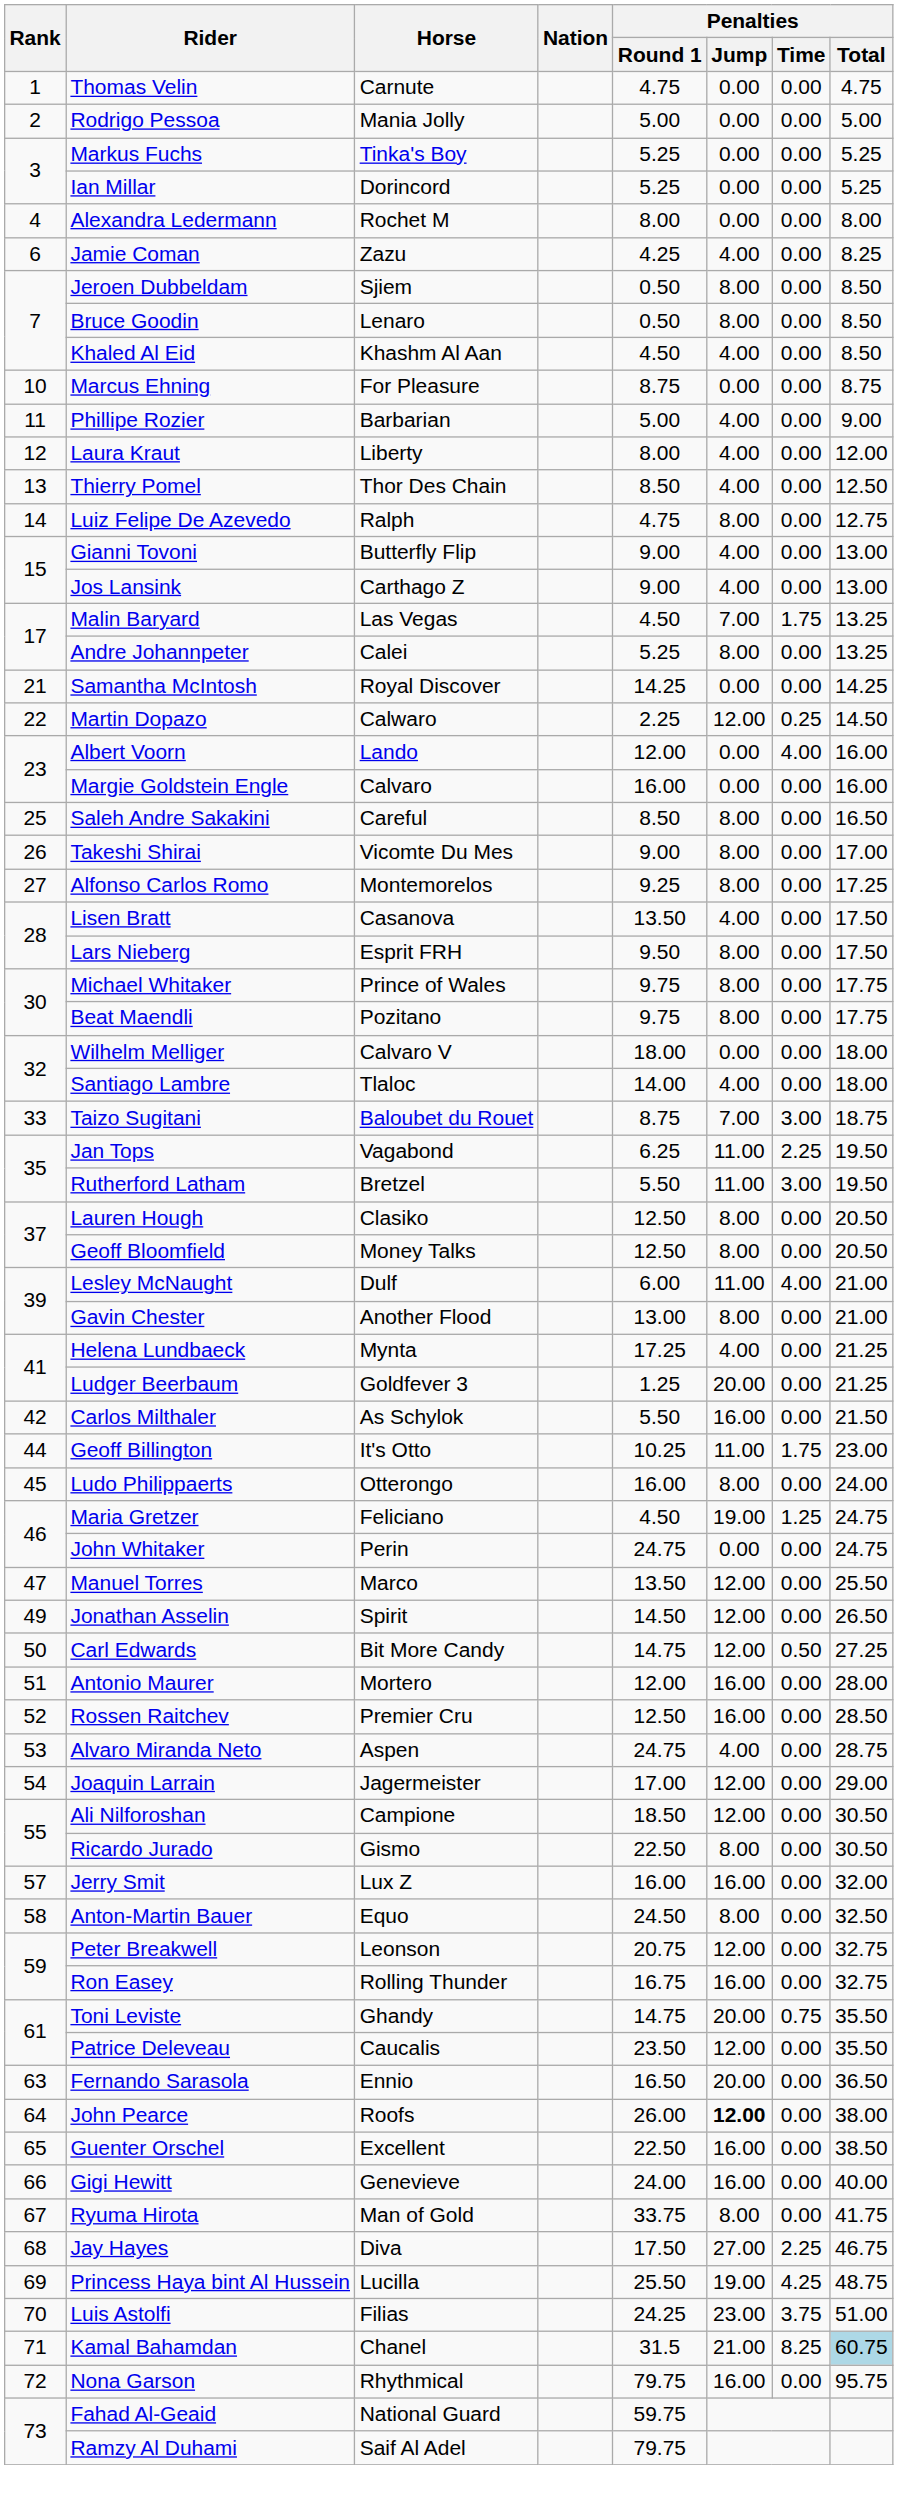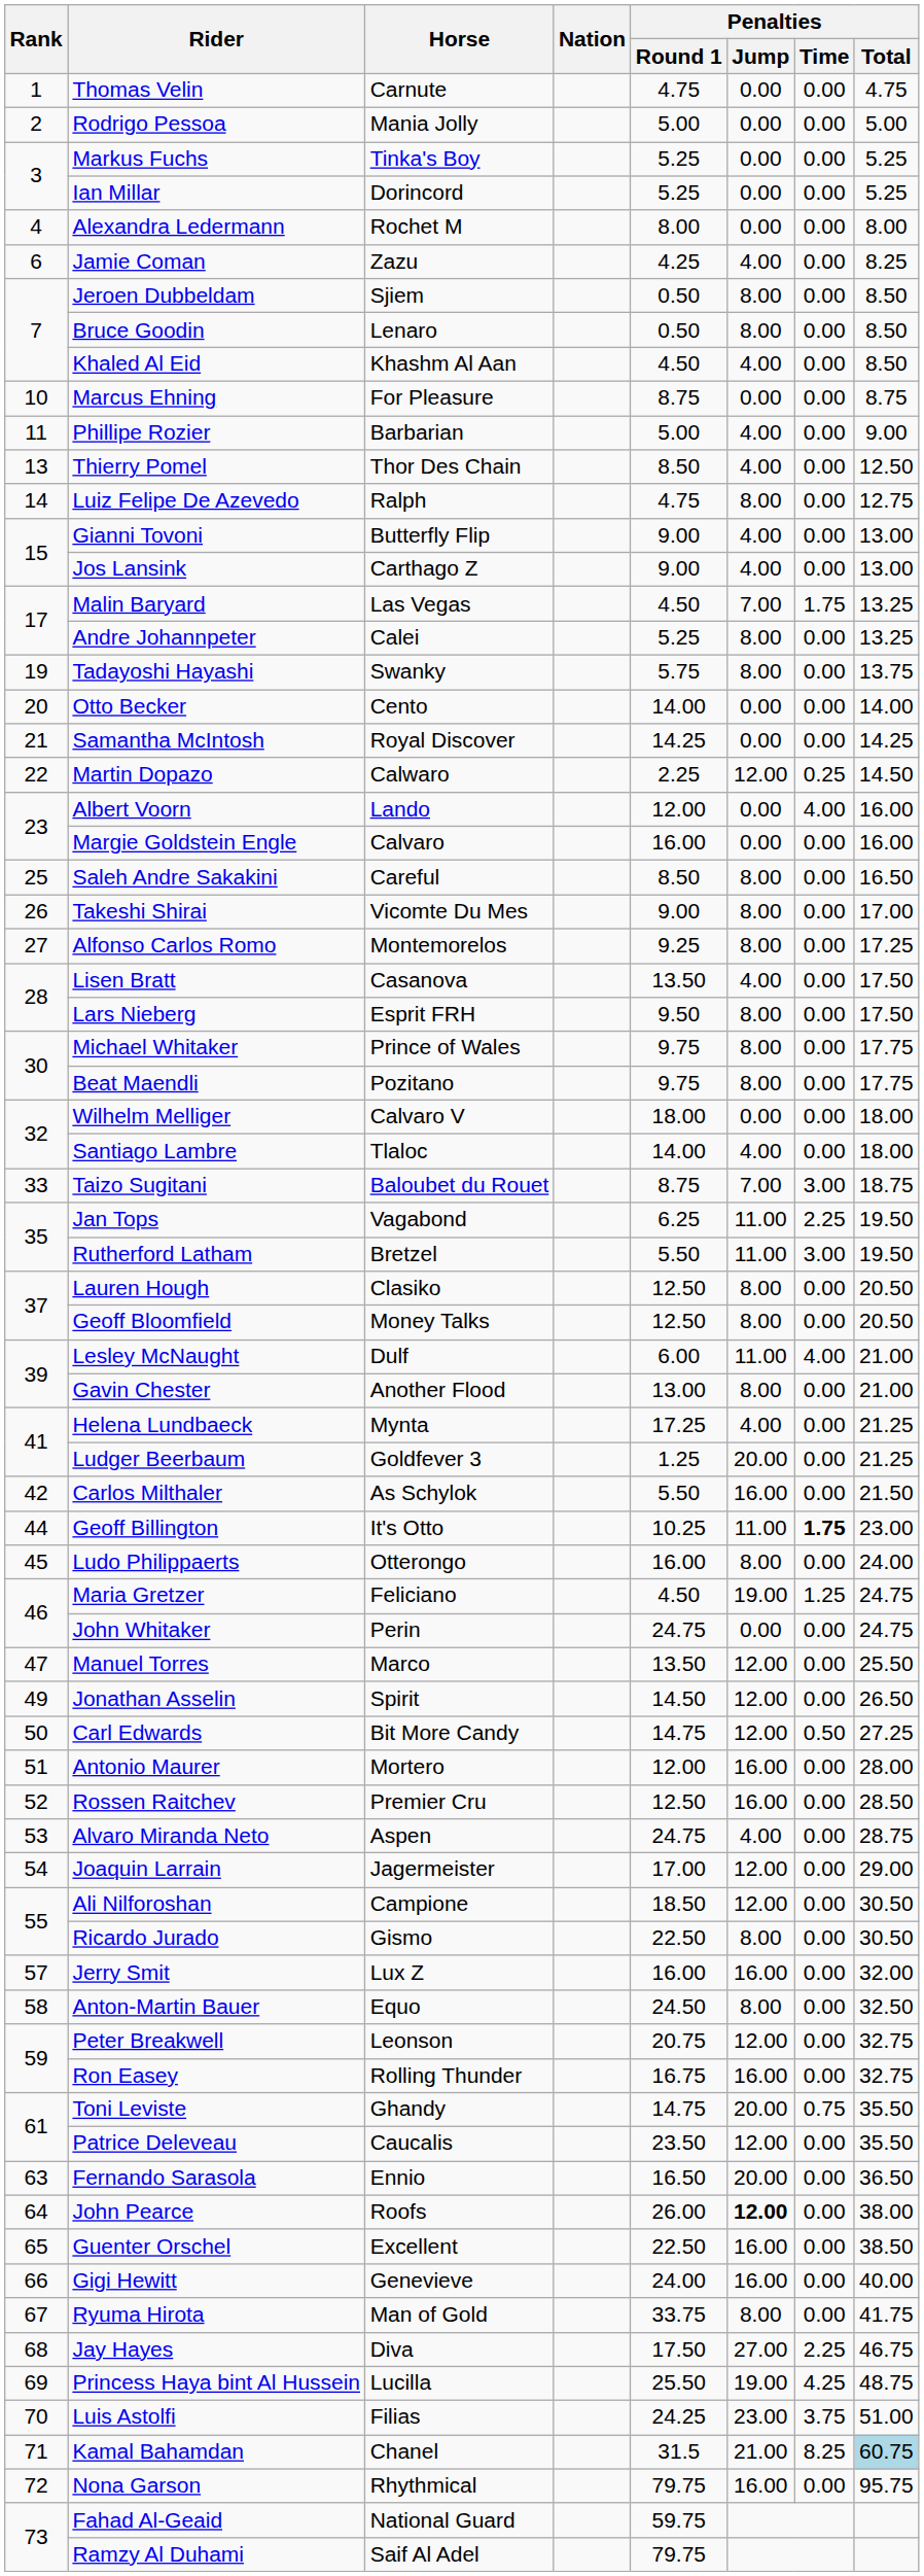 <table class="wikitable sortable" style="text-align:center">
 <tr>
 <th rowspan="2">Rank</th>
 <th rowspan="2">Rider</th>
 <th rowspan="2">Horse</th>
 <th rowspan="2">Nation</th>
 <th colspan="4">Penalties</th>
 </tr>
 <tr>
 <th>Round 1</th>
 <th>Jump</th>
 <th>Time</th>
 <th>Total</th>
 </tr>
 <tr>
 <td>1</td>
 <td align="left"><a href='#'>Thomas Velin</a></td>
 <td align="left">Carnute</td>
 <td align=left></td>
 <td>4.75</td>
 <td>0.00</td>
 <td>0.00</td>
 <td>4.75</td>
 </tr>
 <tr>
 <td>2</td>
 <td align="left"><a href='#'>Rodrigo Pessoa</a></td>
 <td align=left>Mania Jolly</td>
 <td align=left></td>
 <td>5.00</td>
 <td>0.00</td>
 <td>0.00</td>
 <td>5.00</td>
 </tr>
 <tr>
 <td rowspan="2">3</td>
 <td align="left"><a href='#'>Markus Fuchs</a></td>
 <td align=left><a href='#'>Tinka's Boy</a></td>
 <td align="left"></td>
 <td>5.25</td>
 <td>0.00</td>
 <td>0.00</td>
 <td>5.25</td>
 </tr>
 <tr>
 <td align="left"><a href='#'>Ian Millar</a></td>
 <td align=left>Dorincord</td>
 <td align=left></td>
 <td>5.25</td>
 <td>0.00</td>
 <td>0.00</td>
 <td>5.25</td>
 </tr>
 <tr>
 <td>4</td>
 <td align="left"><a href='#'>Alexandra Ledermann</a></td>
 <td align=left>Rochet M</td>
 <td align=left></td>
 <td>8.00</td>
 <td>0.00</td>
 <td>0.00</td>
 <td>8.00</td>
 </tr>
 <tr>
 <td>6</td>
 <td align="left"><a href='#'>Jamie Coman</a></td>
 <td align=left>Zazu</td>
 <td align=left></td>
 <td>4.25</td>
 <td>4.00</td>
 <td>0.00</td>
 <td>8.25</td>
 </tr>
 <tr>
 <td rowspan="3">7</td>
 <td align="left"><a href='#'>Jeroen Dubbeldam</a></td>
 <td align=left>Sjiem</td>
 <td align=left></td>
 <td>0.50</td>
 <td>8.00</td>
 <td>0.00</td>
 <td>8.50</td>
 </tr>
 <tr>
 <td align="left"><a href='#'>Bruce Goodin</a></td>
 <td align=left>Lenaro</td>
 <td align=left></td>
 <td>0.50</td>
 <td>8.00</td>
 <td>0.00</td>
 <td>8.50</td>
 </tr>
 <tr>
 <td align="left"><a href='#'>Khaled Al Eid</a></td>
 <td align=left>Khashm Al Aan</td>
 <td align=left></td>
 <td>4.50</td>
 <td>4.00</td>
 <td>0.00</td>
 <td>8.50</td>
 </tr>
 <tr>
 <td>10</td>
 <td align="left"><a href='#'>Marcus Ehning</a></td>
 <td align=left>For Pleasure</td>
 <td align=left></td>
 <td>8.75</td>
 <td>0.00</td>
 <td>0.00</td>
 <td>8.75</td>
 </tr>
 <tr>
 <td>11</td>
 <td align="left"><a href='#'>Phillipe Rozier</a></td>
 <td align=left>Barbarian</td>
 <td align=left></td>
 <td>5.00</td>
 <td>4.00</td>
 <td>0.00</td>
 <td>9.00</td>
 </tr>
 <tr>
-<td>12</td>
-<td align="left"><a href='#'>Laura Kraut</a></td>
-<td align=left>Liberty</td>
-<td align=left></td>
-<td>8.00</td>
-<td>4.00</td>
-<td>0.00</td>
-<td>12.00</td>
-</tr>
-<tr>
 <td>13</td>
 <td align="left"><a href='#'>Thierry Pomel</a></td>
 <td align=left>Thor Des Chain</td>
 <td align=left></td>
 <td>8.50</td>
 <td>4.00</td>
 <td>0.00</td>
 <td>12.50</td>
 </tr>
 <tr>
 <td>14</td>
 <td align="left"><a href='#'>Luiz Felipe De Azevedo</a></td>
 <td align=left>Ralph</td>
 <td align=left></td>
 <td>4.75</td>
 <td>8.00</td>
 <td>0.00</td>
 <td>12.75</td>
 </tr>
 <tr>
 <td rowspan="2">15</td>
 <td align="left"><a href='#'>Gianni Tovoni</a></td>
 <td align=left>Butterfly Flip</td>
 <td align=left></td>
 <td>9.00</td>
 <td>4.00</td>
 <td>0.00</td>
 <td>13.00</td>
 </tr>
 <tr>
 <td align="left"><a href='#'>Jos Lansink</a></td>
 <td align=left>Carthago Z</td>
 <td align=left></td>
 <td>9.00</td>
 <td>4.00</td>
 <td>0.00</td>
 <td>13.00</td>
 </tr>
 <tr>
 <td rowspan="2">17</td>
 <td align="left"><a href='#'>Malin Baryard</a></td>
 <td align=left>Las Vegas</td>
 <td align=left></td>
 <td>4.50</td>
 <td>7.00</td>
 <td>1.75</td>
 <td>13.25</td>
 </tr>
 <tr>
 <td align="left"><a href='#'>Andre Johannpeter</a></td>
 <td align=left>Calei</td>
 <td align=left></td>
 <td>5.25</td>
 <td>8.00</td>
 <td>0.00</td>
 <td>13.25</td>
+</tr>
+<tr>
+<td>19</td>
+<td align="left"><a href='#'>Tadayoshi Hayashi</a></td>
+<td align=left>Swanky</td>
+<td align=left></td>
+<td>5.75</td>
+<td>8.00</td>
+<td>0.00</td>
+<td>13.75</td>
+</tr>
+<tr>
+<td>20</td>
+<td align="left"><a href='#'>Otto Becker</a></td>
+<td align=left>Cento</td>
+<td align=left></td>
+<td>14.00</td>
+<td>0.00</td>
+<td>0.00</td>
+<td>14.00</td>
 </tr>
 <tr>
 <td>21</td>
 <td align="left"><a href='#'>Samantha McIntosh</a></td>
 <td align=left>Royal Discover</td>
 <td align=left></td>
 <td>14.25</td>
 <td>0.00</td>
 <td>0.00</td>
 <td>14.25</td>
 </tr>
 <tr>
 <td>22</td>
 <td align="left"><a href='#'>Martin Dopazo</a></td>
 <td align=left>Calwaro</td>
 <td align=left></td>
 <td>2.25</td>
 <td>12.00</td>
 <td>0.25</td>
 <td>14.50</td>
 </tr>
 <tr>
 <td rowspan="2">23</td>
 <td align="left"><a href='#'>Albert Voorn</a></td>
 <td align=left><a href='#'>Lando</a></td>
 <td align=left></td>
 <td>12.00</td>
 <td>0.00</td>
 <td>4.00</td>
 <td>16.00</td>
 </tr>
 <tr>
 <td align="left"><a href='#'>Margie Goldstein Engle</a></td>
 <td align=left>Calvaro</td>
 <td align=left></td>
 <td>16.00</td>
 <td>0.00</td>
 <td>0.00</td>
 <td>16.00</td>
 </tr>
 <tr>
 <td>25</td>
 <td align="left"><a href='#'>Saleh Andre Sakakini</a></td>
 <td align=left>Careful</td>
 <td align=left></td>
 <td>8.50</td>
 <td>8.00</td>
 <td>0.00</td>
 <td>16.50</td>
 </tr>
 <tr>
 <td>26</td>
 <td align="left"><a href='#'>Takeshi Shirai</a></td>
 <td align=left>Vicomte Du Mes</td>
 <td align=left></td>
 <td>9.00</td>
 <td>8.00</td>
 <td>0.00</td>
 <td>17.00</td>
 </tr>
 <tr>
 <td>27</td>
 <td align="left"><a href='#'>Alfonso Carlos Romo</a></td>
 <td align=left>Montemorelos</td>
 <td align=left></td>
 <td>9.25</td>
 <td>8.00</td>
 <td>0.00</td>
 <td>17.25</td>
 </tr>
 <tr>
 <td rowspan="2">28</td>
 <td align="left"><a href='#'>Lisen Bratt</a></td>
 <td align=left>Casanova</td>
 <td align=left></td>
 <td>13.50</td>
 <td>4.00</td>
 <td>0.00</td>
 <td>17.50</td>
 </tr>
 <tr>
 <td align="left"><a href='#'>Lars Nieberg</a></td>
 <td align=left>Esprit FRH</td>
 <td align=left></td>
 <td>9.50</td>
 <td>8.00</td>
 <td>0.00</td>
 <td>17.50</td>
 </tr>
 <tr>
 <td rowspan="2">30</td>
 <td align="left"><a href='#'>Michael Whitaker</a></td>
 <td align=left>Prince of Wales</td>
 <td align=left></td>
 <td>9.75</td>
 <td>8.00</td>
 <td>0.00</td>
 <td>17.75</td>
 </tr>
 <tr>
 <td align="left"><a href='#'>Beat Maendli</a></td>
 <td align=left>Pozitano</td>
 <td align=left></td>
 <td>9.75</td>
 <td>8.00</td>
 <td>0.00</td>
 <td>17.75</td>
 </tr>
 <tr>
 <td rowspan="2">32</td>
 <td align="left"><a href='#'>Wilhelm Melliger</a></td>
 <td align=left>Calvaro V</td>
 <td align=left></td>
 <td>18.00</td>
 <td>0.00</td>
 <td>0.00</td>
 <td>18.00</td>
 </tr>
 <tr>
 <td align="left"><a href='#'>Santiago Lambre</a></td>
 <td align=left>Tlaloc</td>
 <td align=left></td>
 <td>14.00</td>
 <td>4.00</td>
 <td>0.00</td>
 <td>18.00</td>
 </tr>
 <tr>
 <td>33</td>
 <td align="left"><a href='#'>Taizo Sugitani</a></td>
 <td align="left"><a href='#'>Baloubet du Rouet</a></td>
 <td align=left></td>
 <td>8.75</td>
 <td>7.00</td>
 <td>3.00</td>
 <td>18.75</td>
 </tr>
 <tr>
 <td rowspan="2">35</td>
 <td align="left"><a href='#'>Jan Tops</a></td>
 <td align=left>Vagabond</td>
 <td align=left></td>
 <td>6.25</td>
 <td>11.00</td>
 <td>2.25</td>
 <td>19.50</td>
 </tr>
 <tr>
 <td align="left"><a href='#'>Rutherford Latham</a></td>
 <td align=left>Bretzel</td>
 <td align=left></td>
 <td>5.50</td>
 <td>11.00</td>
 <td>3.00</td>
 <td>19.50</td>
 </tr>
 <tr>
 <td rowspan="2">37</td>
 <td align="left"><a href='#'>Lauren Hough</a></td>
 <td align=left>Clasiko</td>
 <td align=left></td>
 <td>12.50</td>
 <td>8.00</td>
 <td>0.00</td>
 <td>20.50</td>
 </tr>
 <tr>
 <td align="left"><a href='#'>Geoff Bloomfield</a></td>
 <td align=left>Money Talks</td>
 <td align=left></td>
 <td>12.50</td>
 <td>8.00</td>
 <td>0.00</td>
 <td>20.50</td>
 </tr>
 <tr>
 <td rowspan="2">39</td>
 <td align="left"><a href='#'>Lesley McNaught</a></td>
 <td align=left>Dulf</td>
 <td align=left></td>
 <td>6.00</td>
 <td>11.00</td>
 <td>4.00</td>
 <td>21.00</td>
 </tr>
 <tr>
 <td align="left"><a href='#'>Gavin Chester</a></td>
 <td align=left>Another Flood</td>
 <td align=left></td>
 <td>13.00</td>
 <td>8.00</td>
 <td>0.00</td>
 <td>21.00</td>
 </tr>
 <tr>
 <td rowspan="2">41</td>
 <td align="left"><a href='#'>Helena Lundbaeck</a></td>
 <td align=left>Mynta</td>
 <td align=left></td>
 <td>17.25</td>
 <td>4.00</td>
 <td>0.00</td>
 <td>21.25</td>
 </tr>
 <tr>
 <td align="left"><a href='#'>Ludger Beerbaum</a></td>
 <td align=left>Goldfever 3</td>
 <td align=left></td>
 <td>1.25</td>
 <td>20.00</td>
 <td>0.00</td>
 <td>21.25</td>
 </tr>
 <tr>
 <td>42</td>
 <td align="left"><a href='#'>Carlos Milthaler</a></td>
 <td align=left>As Schylok</td>
 <td align=left></td>
 <td>5.50</td>
 <td>16.00</td>
 <td>0.00</td>
 <td>21.50</td>
 </tr>
 <tr>
 <td>44</td>
 <td align="left"><a href='#'>Geoff Billington</a></td>
 <td align=left>It's Otto</td>
 <td align=left></td>
 <td>10.25</td>
 <td>11.00</td>
-<td>1.75</td>
+<td><strong>1.75</strong></td>
 <td>23.00</td>
 </tr>
 <tr>
 <td>45</td>
 <td align="left"><a href='#'>Ludo Philippaerts</a></td>
 <td align=left>Otterongo</td>
 <td align=left></td>
 <td>16.00</td>
 <td>8.00</td>
 <td>0.00</td>
 <td>24.00</td>
 </tr>
 <tr>
 <td rowspan="2">46</td>
 <td align="left"><a href='#'>Maria Gretzer</a></td>
 <td align=left>Feliciano</td>
 <td align=left></td>
 <td>4.50</td>
 <td>19.00</td>
 <td>1.25</td>
 <td>24.75</td>
 </tr>
 <tr>
 <td align="left"><a href='#'>John Whitaker</a></td>
 <td align=left>Perin</td>
 <td align=left></td>
 <td>24.75</td>
 <td>0.00</td>
 <td>0.00</td>
 <td>24.75</td>
 </tr>
 <tr>
 <td>47</td>
 <td align="left"><a href='#'>Manuel Torres</a></td>
 <td align=left>Marco</td>
 <td align=left></td>
 <td>13.50</td>
 <td>12.00</td>
 <td>0.00</td>
 <td>25.50</td>
 </tr>
 <tr>
 <td>49</td>
 <td align="left"><a href='#'>Jonathan Asselin</a></td>
 <td align=left>Spirit</td>
 <td align=left></td>
 <td>14.50</td>
 <td>12.00</td>
 <td>0.00</td>
 <td>26.50</td>
 </tr>
 <tr>
 <td>50</td>
 <td align="left"><a href='#'>Carl Edwards</a></td>
 <td align=left>Bit More Candy</td>
 <td align=left></td>
 <td>14.75</td>
 <td>12.00</td>
 <td>0.50</td>
 <td>27.25</td>
 </tr>
 <tr>
 <td>51</td>
 <td align="left"><a href='#'>Antonio Maurer</a></td>
 <td align=left>Mortero</td>
 <td align=left></td>
 <td>12.00</td>
 <td>16.00</td>
 <td>0.00</td>
 <td>28.00</td>
 </tr>
 <tr>
 <td>52</td>
 <td align="left"><a href='#'>Rossen Raitchev</a></td>
 <td align=left>Premier Cru</td>
 <td align=left></td>
 <td>12.50</td>
 <td>16.00</td>
 <td>0.00</td>
 <td>28.50</td>
 </tr>
 <tr>
 <td>53</td>
 <td align="left"><a href='#'>Alvaro Miranda Neto</a></td>
 <td align=left>Aspen</td>
 <td align=left></td>
 <td>24.75</td>
 <td>4.00</td>
 <td>0.00</td>
 <td>28.75</td>
 </tr>
 <tr>
 <td>54</td>
 <td align="left"><a href='#'>Joaquin Larrain</a></td>
 <td align=left>Jagermeister</td>
 <td align=left></td>
 <td>17.00</td>
 <td>12.00</td>
 <td>0.00</td>
 <td>29.00</td>
 </tr>
 <tr>
 <td rowspan="2">55</td>
 <td align="left"><a href='#'>Ali Nilforoshan</a></td>
 <td align=left>Campione</td>
 <td align=left></td>
 <td>18.50</td>
 <td>12.00</td>
 <td>0.00</td>
 <td>30.50</td>
 </tr>
 <tr>
 <td align="left"><a href='#'>Ricardo Jurado</a></td>
 <td align=left>Gismo</td>
 <td align=left></td>
 <td>22.50</td>
 <td>8.00</td>
 <td>0.00</td>
 <td>30.50</td>
 </tr>
 <tr>
 <td>57</td>
 <td align="left"><a href='#'>Jerry Smit</a></td>
 <td align=left>Lux Z</td>
 <td align=left></td>
 <td>16.00</td>
 <td>16.00</td>
 <td>0.00</td>
 <td>32.00</td>
 </tr>
 <tr>
 <td>58</td>
 <td align="left"><a href='#'>Anton-Martin Bauer</a></td>
 <td align=left>Equo</td>
 <td align=left></td>
 <td>24.50</td>
 <td>8.00</td>
 <td>0.00</td>
 <td>32.50</td>
 </tr>
 <tr>
 <td rowspan="2">59</td>
 <td align="left"><a href='#'>Peter Breakwell</a></td>
 <td align=left>Leonson</td>
 <td align=left></td>
 <td>20.75</td>
 <td>12.00</td>
 <td>0.00</td>
 <td>32.75</td>
 </tr>
 <tr>
 <td align="left"><a href='#'>Ron Easey</a></td>
 <td align=left>Rolling Thunder</td>
 <td align=left></td>
 <td>16.75</td>
 <td>16.00</td>
 <td>0.00</td>
 <td>32.75</td>
 </tr>
 <tr>
 <td rowspan="2">61</td>
 <td align="left"><a href='#'>Toni Leviste</a></td>
 <td align=left>Ghandy</td>
 <td align=left></td>
 <td>14.75</td>
 <td>20.00</td>
 <td>0.75</td>
 <td>35.50</td>
 </tr>
 <tr>
 <td align="left"><a href='#'>Patrice Deleveau</a></td>
 <td align=left>Caucalis</td>
 <td align=left></td>
 <td>23.50</td>
 <td>12.00</td>
 <td>0.00</td>
 <td>35.50</td>
 </tr>
 <tr>
 <td>63</td>
 <td align="left"><a href='#'>Fernando Sarasola</a></td>
 <td align=left>Ennio</td>
 <td align=left></td>
 <td>16.50</td>
 <td>20.00</td>
 <td>0.00</td>
 <td>36.50</td>
 </tr>
 <tr>
 <td>64</td>
 <td align="left"><a href='#'>John Pearce</a></td>
 <td align=left>Roofs</td>
 <td align=left></td>
 <td>26.00</td>
 <td><strong>12.00</strong></td>
 <td>0.00</td>
 <td>38.00</td>
 </tr>
 <tr>
 <td>65</td>
 <td align="left"><a href='#'>Guenter Orschel</a></td>
 <td align=left>Excellent</td>
 <td align=left></td>
 <td>22.50</td>
 <td>16.00</td>
 <td>0.00</td>
 <td>38.50</td>
 </tr>
 <tr>
 <td>66</td>
 <td align="left"><a href='#'>Gigi Hewitt</a></td>
 <td align=left>Genevieve</td>
 <td align=left></td>
 <td>24.00</td>
 <td>16.00</td>
 <td>0.00</td>
 <td>40.00</td>
 </tr>
 <tr>
 <td>67</td>
 <td align="left"><a href='#'>Ryuma Hirota</a></td>
 <td align=left>Man of Gold</td>
 <td align=left></td>
 <td>33.75</td>
 <td>8.00</td>
 <td>0.00</td>
 <td>41.75</td>
 </tr>
 <tr>
 <td>68</td>
 <td align="left"><a href='#'>Jay Hayes</a></td>
 <td align=left>Diva</td>
 <td align=left></td>
 <td>17.50</td>
 <td>27.00</td>
 <td>2.25</td>
 <td>46.75</td>
 </tr>
 <tr>
 <td>69</td>
 <td align="left"><a href='#'>Princess Haya bint Al Hussein</a></td>
 <td align=left>Lucilla</td>
 <td align=left></td>
 <td>25.50</td>
 <td>19.00</td>
 <td>4.25</td>
 <td>48.75</td>
 </tr>
 <tr>
 <td>70</td>
 <td align="left"><a href='#'>Luis Astolfi</a></td>
 <td align=left>Filias</td>
 <td align=left></td>
 <td>24.25</td>
 <td>23.00</td>
 <td>3.75</td>
 <td>51.00</td>
 </tr>
 <tr>
 <td>71</td>
 <td align="left"><a href='#'>Kamal Bahamdan</a></td>
 <td align=left>Chanel</td>
 <td align=left></td>
 <td>31.5</td>
 <td>21.00</td>
 <td>8.25</td>
 <td style="background: lightblue;">60.75</td>
 </tr>
 <tr>
 <td>72</td>
 <td align="left"><a href='#'>Nona Garson</a></td>
 <td align=left>Rhythmical</td>
 <td align=left></td>
 <td>79.75</td>
 <td>16.00</td>
 <td>0.00</td>
 <td>95.75</td>
 </tr>
 <tr>
 <td rowspan="2">73</td>
 <td align="left"><a href='#'>Fahad Al-Geaid</a></td>
 <td align=left>National Guard</td>
 <td align=left></td>
 <td>59.75</td>
 <td data-sort-value=99.99 colspan=2></td>
 <td data-sort-value=99.99></td>
 </tr>
 <tr>
 <td align="left"><a href='#'>Ramzy Al Duhami</a></td>
 <td align=left>Saif Al Adel</td>
 <td align=left></td>
 <td>79.75</td>
 <td data-sort-value=99.99 colspan=2></td>
 <td data-sort-value=99.99></td>
 </tr>
 </table>
